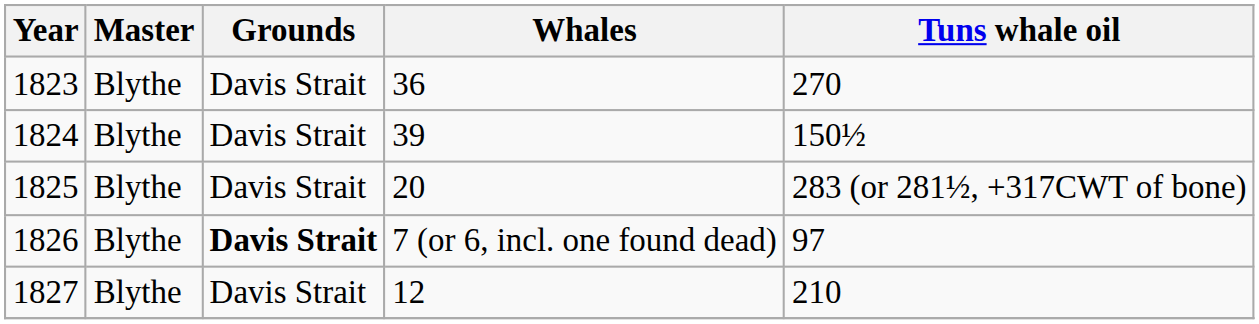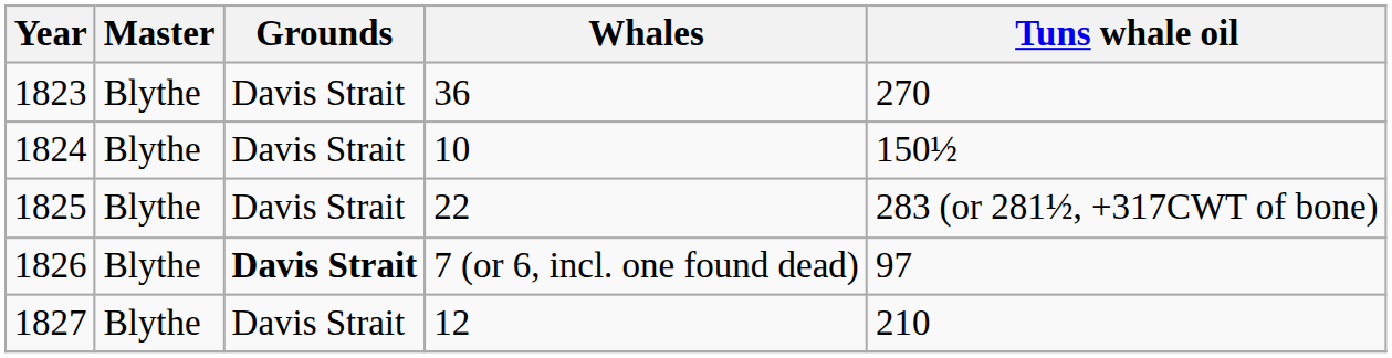 <table class="sortable wikitable">
 <tr>
 <th>Year</th>
 <th>Master</th>
 <th>Grounds</th>
 <th>Whales</th>
 <th><a href='#'>Tuns</a> whale oil</th>
 </tr>
 <tr>
 <td>1823</td>
 <td>Blythe</td>
 <td>Davis Strait</td>
 <td>36</td>
 <td>270</td>
 </tr>
 <tr>
 <td>1824</td>
 <td>Blythe</td>
 <td>Davis Strait</td>
-<td>39</td>
+<td>10</td>
 <td>150½</td>
 </tr>
 <tr>
 <td>1825</td>
 <td>Blythe</td>
 <td>Davis Strait</td>
-<td>20</td>
+<td>22</td>
 <td>283 (or 281½, +317CWT of bone)</td>
 </tr>
 <tr>
 <td>1826</td>
 <td>Blythe</td>
 <td><strong>Davis Strait</strong></td>
 <td>7 (or 6, incl. one found dead)</td>
 <td>97</td>
 </tr>
 <tr>
 <td>1827</td>
 <td>Blythe</td>
 <td>Davis Strait</td>
 <td>12</td>
 <td>210</td>
 </tr>
 <tr>
 </tr>
 </table>
